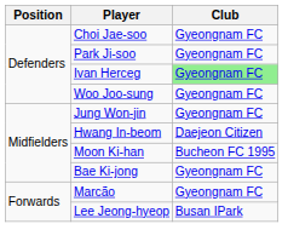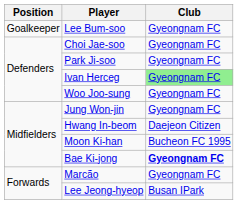 <table class="wikitable">
 <tr>
 <th>Position</th>
 <th>Player</th>
 <th>Club</th>
+</tr>
+<tr>
+<td>Goalkeeper</td>
+<td> <a href='#'>Lee Bum-soo</a></td>
+<td><a href='#'>Gyeongnam FC</a></td>
 </tr>
 <tr>
 <td rowspan=4>Defenders</td>
 <td> <a href='#'>Choi Jae-soo</a></td>
 <td><a href='#'>Gyeongnam FC</a></td>
 </tr>
 <tr>
 <td> <a href='#'>Park Ji-soo</a></td>
 <td><a href='#'>Gyeongnam FC</a></td>
 </tr>
 <tr>
 <td> <a href='#'>Ivan Herceg</a></td>
 <td style="background: lightgreen;"><a href='#'>Gyeongnam FC</a></td>
 </tr>
 <tr>
 <td> <a href='#'>Woo Joo-sung</a></td>
 <td><a href='#'>Gyeongnam FC</a></td>
 </tr>
 <tr>
 <td rowspan=4>Midfielders</td>
 <td> <a href='#'>Jung Won-jin</a></td>
 <td><a href='#'>Gyeongnam FC</a></td>
 </tr>
 <tr>
 <td> <a href='#'>Hwang In-beom</a></td>
 <td><a href='#'>Daejeon Citizen</a></td>
 </tr>
 <tr>
 <td> <a href='#'>Moon Ki-han</a></td>
 <td><a href='#'>Bucheon FC 1995</a></td>
 </tr>
 <tr>
 <td> <a href='#'>Bae Ki-jong</a></td>
-<td><a href='#'>Gyeongnam FC</a></td>
+<td><strong><a href='#'>Gyeongnam FC</a></strong></td>
 </tr>
 <tr>
 <td rowspan=2>Forwards</td>
 <td> <a href='#'>Marcão</a></td>
 <td><a href='#'>Gyeongnam FC</a></td>
 </tr>
 <tr>
 <td> <a href='#'>Lee Jeong-hyeop</a></td>
 <td><a href='#'>Busan IPark</a></td>
 </tr>
 </table>
